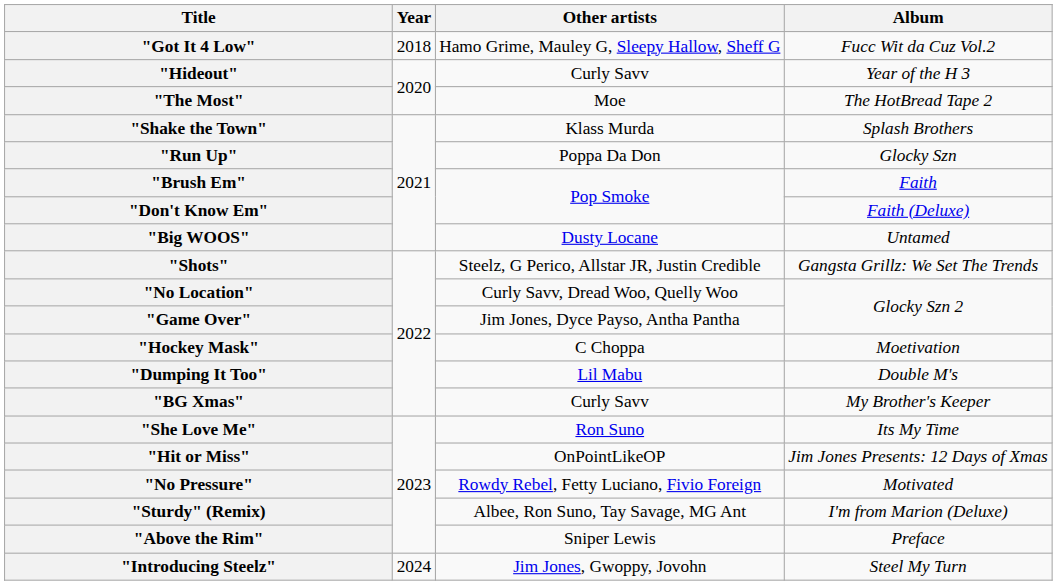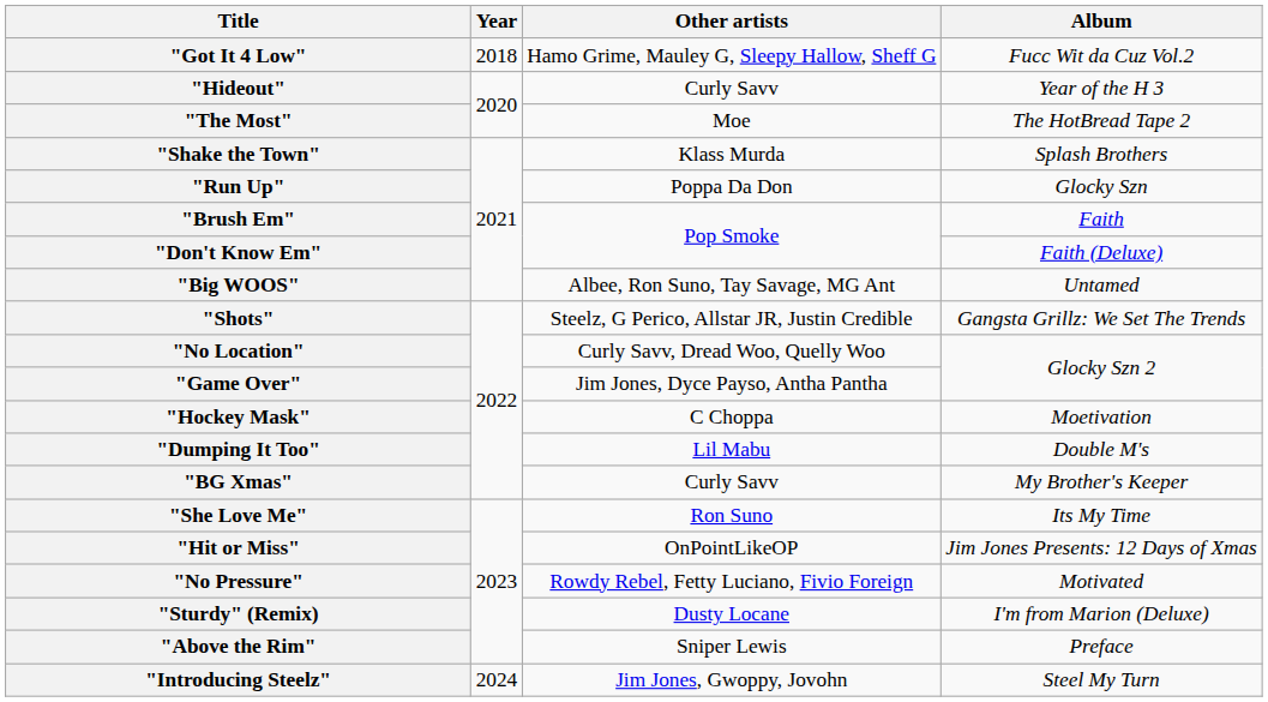 <table class="wikitable plainrowheaders" style="text-align:center;">
 <tr>
 <th scope="col" style="width:22em;">Title</th>
 <th scope="col" style="width:1em;">Year</th>
 <th scope="col">Other artists</th>
 <th scope="col">Album</th>
 </tr>
 <tr>
 <th scope="row">"Got It 4 Low"</th>
 <td>2018</td>
 <td>Hamo Grime, Mauley G, <a href='#'>Sleepy Hallow</a>, <a href='#'>Sheff G</a></td>
 <td><em>Fucc Wit da Cuz Vol.2</em></td>
 </tr>
 <tr>
 <th scope="row">"Hideout"</th>
 <td rowspan="2">2020</td>
 <td>Curly Savv</td>
 <td><em>Year of the H 3</em></td>
 </tr>
 <tr>
 <th Scope="row">"The Most"</th>
 <td>Moe</td>
 <td><em>The HotBread Tape 2</em></td>
 </tr>
 <tr>
 <th Scope="row">"Shake the Town"</th>
 <td rowspan="5">2021</td>
 <td>Klass Murda</td>
 <td><em>Splash Brothers</em></td>
 </tr>
 <tr>
 <th Scope="row">"Run Up"</th>
 <td>Poppa Da Don</td>
 <td><em>Glocky Szn</em></td>
 </tr>
 <tr>
 <th Scope="Row">"Brush Em"</th>
 <td rowspan="2"><a href='#'>Pop Smoke</a></td>
 <td><em><a href='#'>Faith</a></em></td>
 </tr>
 <tr>
 <th scope="Row">"Don't Know Em"</th>
 <td><em><a href='#'>Faith (Deluxe)</a></em></td>
 </tr>
 <tr>
 <th scope="row">"Big WOOS"</th>
-<td><a href='#'>Dusty Locane</a></td>
+<td>Albee, Ron Suno, Tay Savage, MG Ant</td>
 <td><em>Untamed</em></td>
 </tr>
 <tr>
 <th scope="row">"Shots"</th>
 <td rowspan="6">2022</td>
 <td>Steelz, G Perico, Allstar JR, Justin Credible</td>
 <td><em>Gangsta Grillz: We Set The Trends</em></td>
 </tr>
 <tr>
 <th scope="row">"No Location"</th>
 <td>Curly Savv, Dread Woo, Quelly Woo</td>
 <td rowspan="2"><em>Glocky Szn 2</em></td>
 </tr>
 <tr>
 <th scope="row">"Game Over"</th>
 <td>Jim Jones, Dyce Payso, Antha Pantha</td>
 </tr>
 <tr>
 <th scope="row">"Hockey Mask"</th>
 <td>C Choppa</td>
 <td><em>Moetivation</em></td>
 </tr>
 <tr>
 <th scope="row">"Dumping It Too"</th>
 <td><a href='#'>Lil Mabu</a></td>
 <td><em>Double M's</em></td>
 </tr>
 <tr>
 <th scope="row">"BG Xmas"</th>
 <td>Curly Savv</td>
 <td><em>My Brother's Keeper</em></td>
 </tr>
 <tr>
 <th Scope="row">"She Love Me"</th>
 <td rowspan="5">2023</td>
 <td><a href='#'>Ron Suno</a></td>
 <td><em>Its My Time</em></td>
 </tr>
 <tr>
 <th Scope="row">"Hit or Miss"</th>
 <td>OnPointLikeOP</td>
 <td><em>Jim Jones Presents: 12 Days of Xmas</em></td>
 </tr>
 <tr>
 <th Scope="row">"No Pressure"</th>
 <td><a href='#'>Rowdy Rebel</a>, Fetty Luciano, <a href='#'>Fivio Foreign</a></td>
 <td><em>Motivated</em></td>
 </tr>
 <tr>
 <th Scope="row">"Sturdy" (Remix)</th>
-<td>Albee, Ron Suno, Tay Savage, MG Ant</td>
+<td><a href='#'>Dusty Locane</a></td>
 <td><em>I'm from Marion (Deluxe)</em></td>
 </tr>
 <tr>
 <th Scope="row">"Above the Rim"</th>
 <td>Sniper Lewis</td>
 <td><em>Preface</em></td>
 </tr>
 <tr>
 <th scope="row">"Introducing Steelz"</th>
 <td rowspan="1">2024</td>
 <td><a href='#'>Jim Jones</a>, Gwoppy, Jovohn</td>
 <td><em>Steel My Turn</em></td>
 </tr>
 </table>
